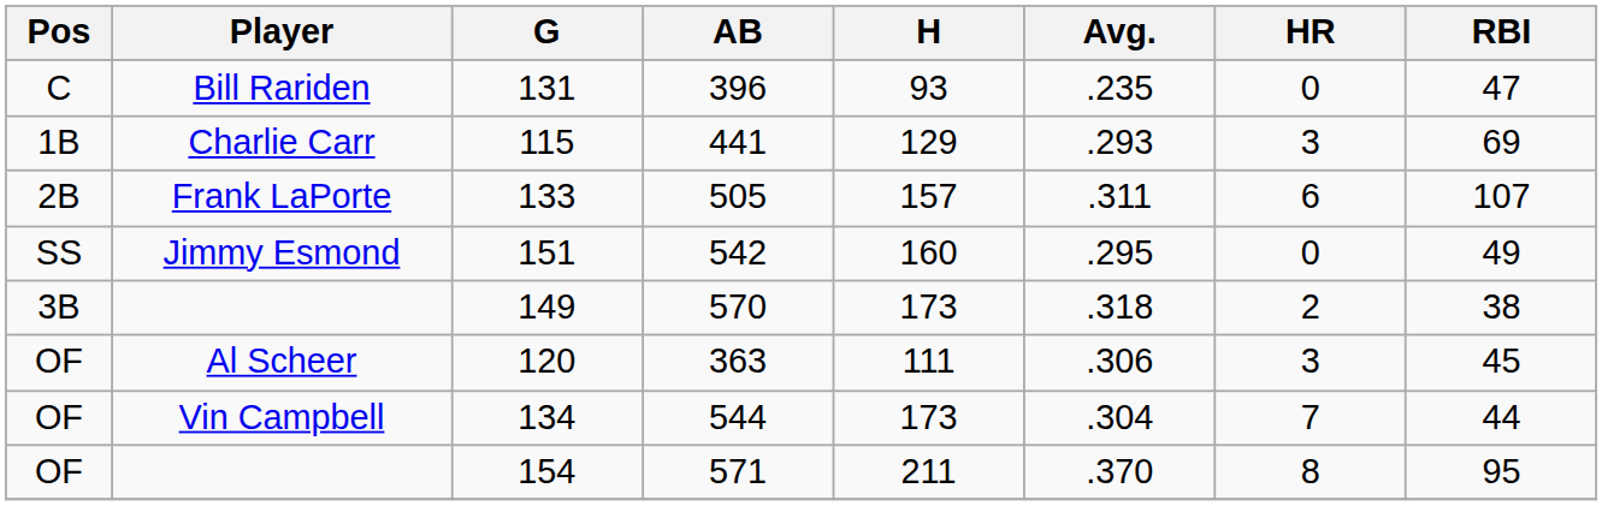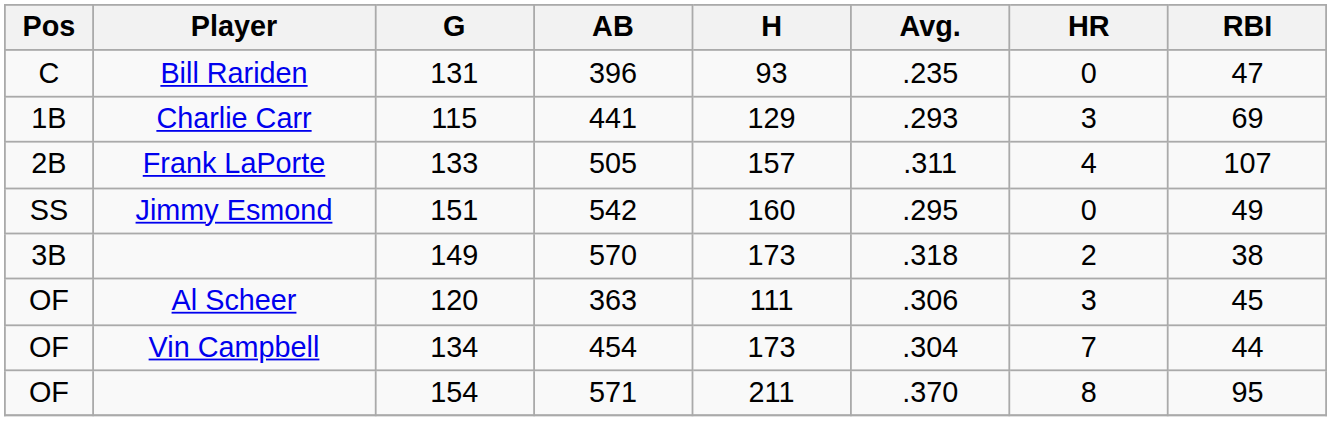 <table class="wikitable sortable">
 <tr>
 <th bgcolor="#DDDDFF" width="5%">Pos</th>
 <th bgcolor="#DDDDFF" width="16%">Player</th>
 <th bgcolor="#DDDDFF" width="9%">G</th>
 <th bgcolor="#DDDDFF" width="9%">AB</th>
 <th bgcolor="#DDDDFF" width="9%">H</th>
 <th bgcolor="#DDDDFF" width="9%">Avg.</th>
 <th bgcolor="#DDDDFF" width="9%">HR</th>
 <th bgcolor="#DDDDFF" width="9%">RBI</th>
 </tr>
 <tr align="center">
 <td>C</td>
 <td><a href='#'>Bill Rariden</a></td>
 <td>131</td>
 <td>396</td>
 <td>93</td>
 <td>.235</td>
 <td>0</td>
 <td>47</td>
 </tr>
 <tr align="center">
 <td>1B</td>
 <td><a href='#'>Charlie Carr</a></td>
 <td>115</td>
 <td>441</td>
 <td>129</td>
 <td>.293</td>
 <td>3</td>
 <td>69</td>
 </tr>
 <tr align="center">
 <td>2B</td>
 <td><a href='#'>Frank LaPorte</a></td>
 <td>133</td>
 <td>505</td>
 <td>157</td>
 <td>.311</td>
-<td>6</td>
+<td>4</td>
 <td>107</td>
 </tr>
 <tr align="center">
 <td>SS</td>
 <td><a href='#'>Jimmy Esmond</a></td>
 <td>151</td>
 <td>542</td>
 <td>160</td>
 <td>.295</td>
 <td>0</td>
 <td>49</td>
 </tr>
 <tr align="center">
 <td>3B</td>
 <td></td>
 <td>149</td>
 <td>570</td>
 <td>173</td>
 <td>.318</td>
 <td>2</td>
 <td>38</td>
 </tr>
 <tr align="center">
 <td>OF</td>
 <td><a href='#'>Al Scheer</a></td>
 <td>120</td>
 <td>363</td>
 <td>111</td>
 <td>.306</td>
 <td>3</td>
 <td>45</td>
 </tr>
 <tr align="center">
 <td>OF</td>
 <td><a href='#'>Vin Campbell</a></td>
 <td>134</td>
-<td>544</td>
+<td>454</td>
 <td>173</td>
 <td>.304</td>
 <td>7</td>
 <td>44</td>
 </tr>
 <tr align="center">
 <td>OF</td>
 <td></td>
 <td>154</td>
 <td>571</td>
 <td>211</td>
 <td>.370</td>
 <td>8</td>
 <td>95</td>
 </tr>
 <tr align="center">
 </tr>
 </table>
